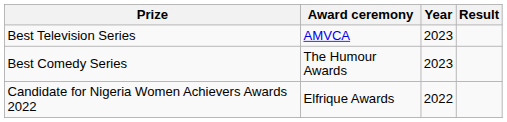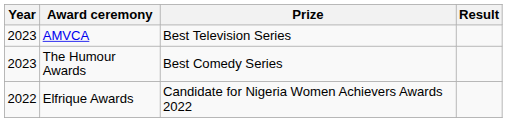 <table class ="wikitable">
 <tr>
+<th>Year</th>
+<th>Award ceremony</th>
 <th>Prize</th>
-<th>Award ceremony</th>
-<th>Year</th>
 <th>Result</th>
 </tr>
 <tr>
+<td>2023</td>
+<td><a href='#'>AMVCA</a></td>
 <td>Best Television Series</td>
-<td><a href='#'>AMVCA</a></td>
-<td>2023</td>
 <td></td>
 </tr>
 <tr>
+<td>2023</td>
+<td>The Humour Awards</td>
 <td>Best Comedy Series</td>
-<td>The Humour Awards</td>
-<td>2023</td>
 <td></td>
 </tr>
 <tr>
+<td>2022</td>
+<td>Elfrique Awards</td>
 <td>Candidate for Nigeria Women Achievers Awards 2022</td>
-<td>Elfrique Awards</td>
-<td>2022</td>
 <td></td>
 </tr>
 </table>
